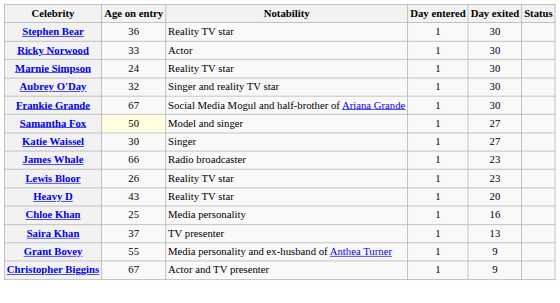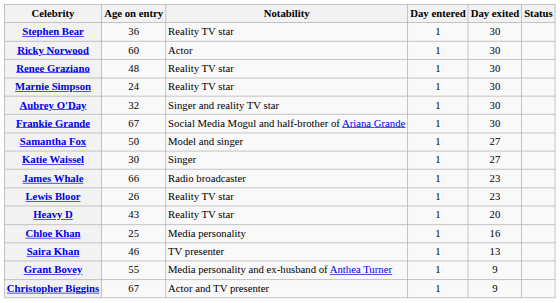 <table class="wikitable sortable" style="text-align:left; line-height:20px; width:auto;">
 <tr>
 <th scope="col">Celebrity</th>
 <th scope="col">Age on entry</th>
 <th scope="col">Notability</th>
 <th scope="col">Day entered</th>
 <th scope="col">Day exited</th>
 <th scope="col">Status</th>
 </tr>
 <tr>
 <th scope="row"><a href='#'>Stephen Bear</a></th>
 <td align="center">36</td>
 <td>Reality TV star</td>
 <td align="center">1</td>
 <td align="center">30</td>
 <td></td>
 </tr>
 <tr>
 <th scope="row"><a href='#'>Ricky Norwood</a></th>
-<td align="center">33</td>
+<td align="center">60</td>
 <td>Actor</td>
+<td align="center">1</td>
+<td align="center">30</td>
+<td></td>
+</tr>
+<tr>
+<th scope="row"><a href='#'>Renee Graziano</a></th>
+<td align="center">48</td>
+<td>Reality TV star</td>
 <td align="center">1</td>
 <td align="center">30</td>
 <td></td>
 </tr>
 <tr>
 <th scope="row"><a href='#'>Marnie Simpson</a></th>
 <td align="center">24</td>
 <td>Reality TV star</td>
 <td align="center">1</td>
 <td align="center">30</td>
 <td></td>
 </tr>
 <tr>
 <th scope="row"><a href='#'>Aubrey O'Day</a></th>
 <td align="center">32</td>
 <td>Singer and reality TV star</td>
 <td align="center">1</td>
 <td align="center">30</td>
 <td></td>
 </tr>
 <tr>
 <th scope="row"><a href='#'>Frankie Grande</a></th>
 <td align="center">67</td>
 <td>Social Media Mogul and half-brother of <a href='#'>Ariana Grande</a></td>
 <td align="center">1</td>
 <td align="center">30</td>
 <td></td>
 </tr>
 <tr>
 <th scope="row"><a href='#'>Samantha Fox</a></th>
-<td align="center" style="background: lightyellow;">50</td>
+<td align="center">50</td>
 <td>Model and singer</td>
 <td align="center">1</td>
 <td align="center">27</td>
 <td></td>
 </tr>
 <tr>
 <th scope="row"><a href='#'>Katie Waissel</a></th>
 <td align="center">30</td>
 <td>Singer</td>
 <td align="center">1</td>
 <td align="center">27</td>
 <td></td>
 </tr>
 <tr>
 <th scope="row"><a href='#'>James Whale</a></th>
 <td align="center">66</td>
 <td>Radio broadcaster</td>
 <td align="center">1</td>
 <td align="center">23</td>
 <td></td>
 </tr>
 <tr>
 <th scope="row"><a href='#'>Lewis Bloor</a></th>
 <td align="center">26</td>
 <td>Reality TV star</td>
 <td align="center">1</td>
 <td align="center">23</td>
 <td></td>
 </tr>
 <tr>
 <th scope="row"><a href='#'>Heavy D</a></th>
 <td align="center">43</td>
 <td>Reality TV star</td>
 <td align="center">1</td>
 <td align="center">20</td>
 <td></td>
 </tr>
 <tr>
 <th scope="row"><a href='#'>Chloe Khan</a></th>
 <td align="center">25</td>
 <td>Media personality</td>
 <td align="center">1</td>
 <td align="center">16</td>
 <td></td>
 </tr>
 <tr>
 <th scope="row"><a href='#'>Saira Khan</a></th>
-<td align="center">37</td>
+<td align="center">46</td>
 <td>TV presenter</td>
 <td align="center">1</td>
 <td align="center">13</td>
 <td></td>
 </tr>
 <tr>
 <th scope="row"><a href='#'>Grant Bovey</a></th>
 <td align="center">55</td>
 <td>Media personality and ex-husband of <a href='#'>Anthea Turner</a></td>
 <td align="center">1</td>
 <td align="center">9</td>
 <td></td>
 </tr>
 <tr>
 <th scope="row"><a href='#'>Christopher Biggins</a></th>
 <td align="center">67</td>
 <td>Actor and TV presenter</td>
 <td align="center">1</td>
 <td align="center">9</td>
 <td></td>
 </tr>
 </table>
